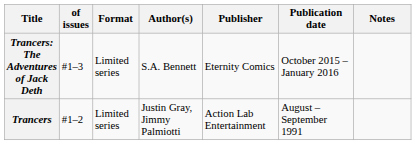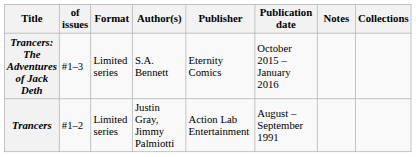 <table class="wikitable">
 <tr>
 <th>Title</th>
 <th style="width:40pt"> of issues</th>
 <th style="width:75pt">Format</th>
 <th style="width:125pt">Author(s)</th>
 <th style="width:125pt">Publisher</th>
 <th style="width:150pt">Publication date</th>
 <th style="width:175pt">Notes</th>
+<th>Collections</th>
 </tr>
 <tr>
 <th><em>Trancers: The Adventures of Jack Deth</em></th>
 <td>#1–3</td>
 <td>Limited series</td>
 <td>S.A. Bennett</td>
 <td>Eternity Comics</td>
 <td>October 2015 – January 2016</td>
+<td></td>
 <td></td>
 </tr>
 <tr>
 <th><em>Trancers</em></th>
 <td>#1–2</td>
 <td>Limited series</td>
 <td>Justin Gray, Jimmy Palmiotti</td>
 <td>Action Lab Entertainment</td>
 <td>August – September 1991</td>
 <td></td>
+<td></td>
 </tr>
 </table>
